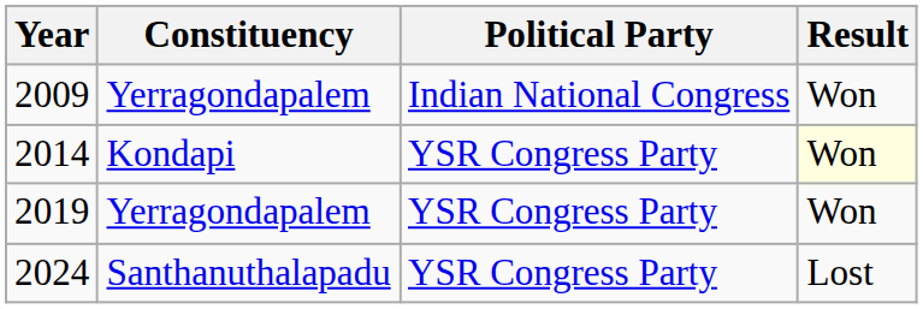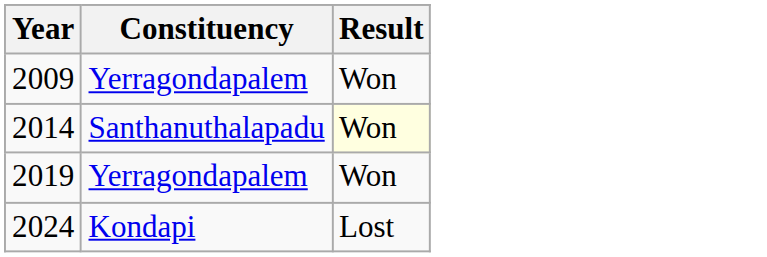 <table class="wikitable sortable">
 <tr>
 <th>Year</th>
 <th>Constituency</th>
-<th>Political Party</th>
 <th><strong>Result</strong></th>
 </tr>
 <tr>
 <td>2009</td>
 <td><a href='#'>Yerragondapalem</a></td>
-<td><a href='#'>Indian National Congress</a></td>
 <td>Won</td>
 </tr>
 <tr>
 <td>2014</td>
-<td><a href='#'>Kondapi</a></td>
-<td><a href='#'>YSR Congress Party</a></td>
+<td><a href='#'>Santhanuthalapadu</a></td>
 <td style="background: lightyellow;">Won</td>
 </tr>
 <tr>
 <td>2019</td>
 <td><a href='#'>Yerragondapalem</a></td>
-<td><a href='#'>YSR Congress Party</a></td>
 <td>Won</td>
 </tr>
 <tr>
 <td>2024</td>
-<td><a href='#'>Santhanuthalapadu</a></td>
-<td><a href='#'>YSR Congress Party</a></td>
+<td><a href='#'>Kondapi</a></td>
 <td>Lost</td>
 </tr>
 </table>
